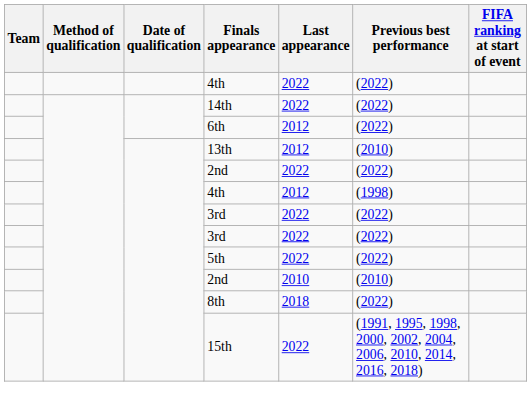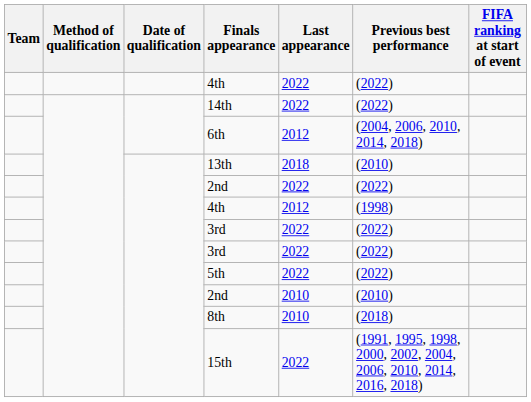 <table class="wikitable sortable" style="text-align:left;">
 <tr>
 <th>Team</th>
 <th>Method of<br>qualification</th>
 <th>Date of<br>qualification</th>
 <th>Finals<br>appearance</th>
 <th>Last<br>appearance</th>
 <th>Previous best<br>performance</th>
 <th><a href='#'>FIFA ranking</a><br>at start of event</th>
 </tr>
 <tr>
 <td></td>
 <td></td>
 <td></td>
 <td>4th</td>
 <td><a href='#'>2022</a></td>
 <td> (<a href='#'>2022</a>)</td>
 <td></td>
 </tr>
 <tr>
 <td></td>
 <td rowspan=11></td>
 <td rowspan=2></td>
 <td>14th</td>
 <td><a href='#'>2022</a></td>
 <td> (<a href='#'>2022</a>)</td>
 <td></td>
 </tr>
 <tr>
 <td></td>
 <td>6th</td>
 <td><a href='#'>2012</a></td>
-<td> (<a href='#'>2022</a>)</td>
+<td> (<a href='#'>2004</a>, <a href='#'>2006</a>, <a href='#'>2010</a>, <a href='#'>2014</a>, <a href='#'>2018</a>)</td>
 <td></td>
 </tr>
 <tr>
 <td></td>
 <td rowspan=9></td>
 <td>13th</td>
-<td><a href='#'>2012</a></td>
+<td><a href='#'>2018</a></td>
 <td> (<a href='#'>2010</a>)</td>
 <td></td>
 </tr>
 <tr>
 <td></td>
 <td>2nd</td>
 <td><a href='#'>2022</a></td>
 <td> (<a href='#'>2022</a>)</td>
 <td></td>
 </tr>
 <tr>
 <td></td>
 <td>4th</td>
 <td><a href='#'>2012</a></td>
 <td> (<a href='#'>1998</a>)</td>
 <td></td>
 </tr>
 <tr>
 <td></td>
 <td>3rd</td>
 <td><a href='#'>2022</a></td>
 <td> (<a href='#'>2022</a>)</td>
 <td></td>
 </tr>
 <tr>
 <td></td>
 <td>3rd</td>
 <td><a href='#'>2022</a></td>
 <td> (<a href='#'>2022</a>)</td>
 <td></td>
 </tr>
 <tr>
 <td></td>
 <td>5th</td>
 <td><a href='#'>2022</a></td>
 <td> (<a href='#'>2022</a>)</td>
 <td></td>
 </tr>
 <tr>
 <td></td>
 <td>2nd</td>
 <td><a href='#'>2010</a></td>
 <td> (<a href='#'>2010</a>)</td>
 <td></td>
 </tr>
 <tr>
 <td></td>
 <td>8th</td>
-<td><a href='#'>2018</a></td>
-<td> (<a href='#'>2022</a>)</td>
+<td><a href='#'>2010</a></td>
+<td> (<a href='#'>2018</a>)</td>
 <td></td>
 </tr>
 <tr>
 <td></td>
 <td>15th</td>
 <td><a href='#'>2022</a></td>
 <td> (<a href='#'>1991</a>, <a href='#'>1995</a>, <a href='#'>1998</a>, <a href='#'>2000</a>, <a href='#'>2002</a>, <a href='#'>2004</a>, <a href='#'>2006</a>, <a href='#'>2010</a>, <a href='#'>2014</a>, <a href='#'>2016</a>, <a href='#'>2018</a>)</td>
 <td></td>
 </tr>
 </table>
